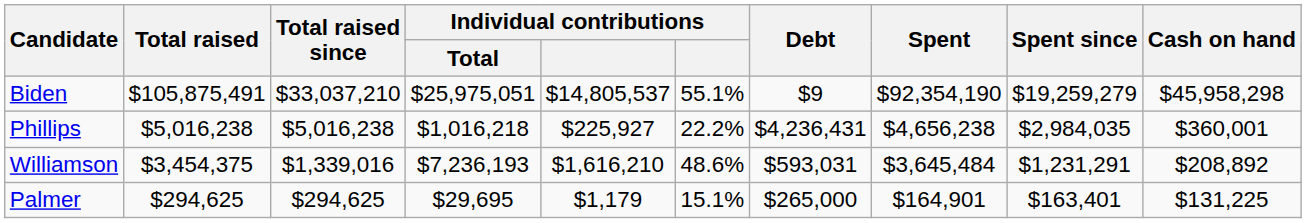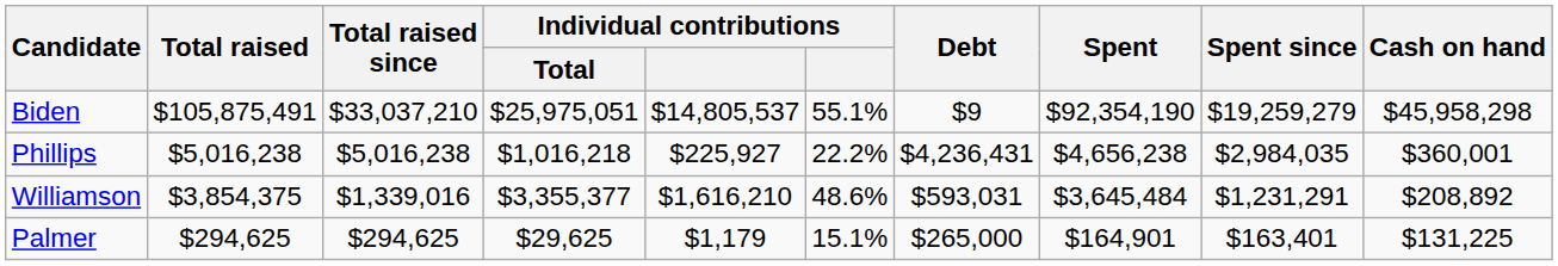 <table class="wikitable sortable" style="text-align:center;">
 <tr>
 <th scope="col" rowspan=2>Candidate</th>
 <th scope="col" data-sort-type=currency rowspan=2>Total raised</th>
 <th scope="col" data-sort-type=currency rowspan=2>Total raised<br>since </th>
 <th scope="col" colspan=3>Individual contributions</th>
 <th scope="col" data-sort-type=currency rowspan=2>Debt</th>
 <th scope="col" data-sort-type=currency rowspan=2>Spent</th>
 <th scope="col" data-sort-type=currency rowspan=2>Spent since<br></th>
 <th scope="col" data-sort-type=currency rowspan=2>Cash on hand</th>
 </tr>
 <tr>
 <th scope="col" data-sort-type=currency>Total</th>
 <th scope="col" data-sort-type=currency></th>
 <th scope="col" data-sort-type=number></th>
 </tr>
 <tr>
 <td style="text-align: left;"><a href='#'>Biden</a></td>
 <td>$105,875,491</td>
 <td>$33,037,210</td>
 <td>$25,975,051</td>
 <td>$14,805,537</td>
 <td>55.1%</td>
 <td>$9</td>
 <td>$92,354,190</td>
 <td>$19,259,279</td>
 <td>$45,958,298</td>
 </tr>
 <tr>
 <td style="text-align: left;"><a href='#'>Phillips</a></td>
 <td>$5,016,238</td>
 <td>$5,016,238</td>
 <td>$1,016,218</td>
 <td>$225,927</td>
 <td>22.2%</td>
 <td>$4,236,431</td>
 <td>$4,656,238</td>
 <td>$2,984,035</td>
 <td>$360,001</td>
 </tr>
 <tr>
 <td style="text-align: left;"><a href='#'>Williamson</a></td>
-<td>$3,454,375</td>
+<td>$3,854,375</td>
 <td>$1,339,016</td>
-<td>$7,236,193</td>
+<td>$3,355,377</td>
 <td>$1,616,210</td>
 <td>48.6%</td>
 <td>$593,031</td>
 <td>$3,645,484</td>
 <td>$1,231,291</td>
 <td>$208,892</td>
 </tr>
 <tr>
 <td style="text-align: left;"><a href='#'>Palmer</a></td>
 <td>$294,625</td>
 <td>$294,625</td>
-<td>$29,695</td>
+<td>$29,625</td>
 <td>$1,179</td>
 <td>15.1%</td>
 <td>$265,000</td>
 <td>$164,901</td>
 <td>$163,401</td>
 <td>$131,225</td>
 </tr>
 </table>
